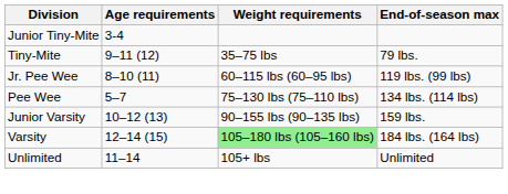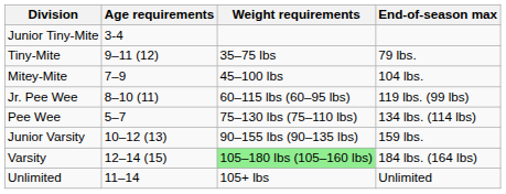 <table class="wikitable">
 <tr>
 <th>Division</th>
 <th>Age requirements</th>
 <th>Weight requirements</th>
 <th>End-of-season max</th>
 </tr>
 <tr>
 <td>Junior Tiny-Mite</td>
 <td>3-4</td>
 <td></td>
 </tr>
 <tr>
 <td>Tiny-Mite</td>
 <td>9–11 (12)</td>
 <td>35–75 lbs</td>
 <td>79 lbs.</td>
+</tr>
+<tr>
+<td>Mitey-Mite</td>
+<td>7–9</td>
+<td>45–100 lbs</td>
+<td>104 lbs.</td>
 </tr>
 <tr>
 <td>Jr. Pee Wee</td>
 <td>8–10 (11)</td>
 <td>60–115 lbs (60–95 lbs)</td>
 <td>119 lbs. (99 lbs)</td>
 </tr>
 <tr>
 <td>Pee Wee</td>
 <td>5–7</td>
 <td>75–130 lbs (75–110 lbs)</td>
 <td>134 lbs. (114 lbs)</td>
 </tr>
 <tr>
 <td>Junior Varsity</td>
 <td>10–12 (13)</td>
 <td>90–155 lbs (90–135 lbs)</td>
 <td>159 lbs.</td>
 </tr>
 <tr>
 <td>Varsity</td>
 <td>12–14 (15)</td>
 <td style="background: lightgreen;">105–180 lbs (105–160 lbs)</td>
 <td>184 lbs. (164 lbs)</td>
 </tr>
 <tr>
 <td>Unlimited</td>
 <td>11–14</td>
 <td>105+ lbs</td>
 <td>Unlimited</td>
 </tr>
 </table>
